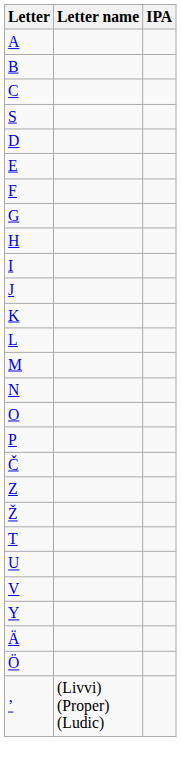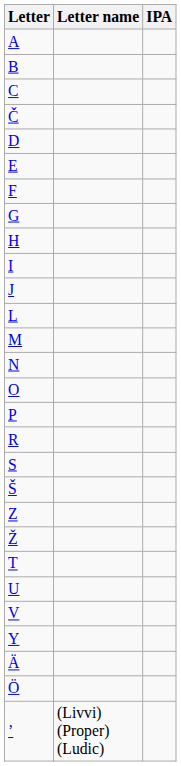 <table class="wikitable">
 <tr>
 <th scope="col">Letter</th>
 <th scope="col">Letter name</th>
 <th scope="col">IPA</th>
 </tr>
 <tr>
 <td><a href='#'>A</a></td>
 <td></td>
 <td></td>
 </tr>
 <tr>
 <td><a href='#'>B</a></td>
 <td></td>
 <td></td>
 </tr>
 <tr>
 <td><a href='#'>C</a></td>
 <td></td>
 <td></td>
 </tr>
 <tr>
-<td><a href='#'>S</a></td>
+<td><a href='#'>Č</a></td>
 <td></td>
 <td></td>
 </tr>
 <tr>
 <td><a href='#'>D</a></td>
 <td></td>
 <td></td>
 </tr>
 <tr>
 <td><a href='#'>E</a></td>
 <td></td>
 <td></td>
 </tr>
 <tr>
 <td><a href='#'>F</a></td>
 <td></td>
 <td></td>
 </tr>
 <tr>
 <td><a href='#'>G</a></td>
 <td></td>
 <td></td>
 </tr>
 <tr>
 <td><a href='#'>H</a></td>
 <td></td>
 <td></td>
 </tr>
 <tr>
 <td><a href='#'>I</a></td>
 <td></td>
 <td></td>
 </tr>
 <tr>
 <td><a href='#'>J</a></td>
 <td></td>
 <td></td>
 </tr>
 <tr>
-<td><a href='#'>K</a></td>
-<td></td>
-<td></td>
-</tr>
-<tr>
 <td><a href='#'>L</a></td>
 <td></td>
 <td></td>
 </tr>
 <tr>
 <td><a href='#'>M</a></td>
 <td></td>
 <td></td>
 </tr>
 <tr>
 <td><a href='#'>N</a></td>
 <td></td>
 <td></td>
 </tr>
 <tr>
 <td><a href='#'>O</a></td>
 <td></td>
 <td></td>
 </tr>
 <tr>
 <td><a href='#'>P</a></td>
 <td></td>
 <td></td>
 </tr>
 <tr>
-<td><a href='#'>Č</a></td>
+<td><a href='#'>R</a></td>
+<td></td>
+<td></td>
+</tr>
+<tr>
+<td><a href='#'>S</a></td>
+<td></td>
+<td></td>
+</tr>
+<tr>
+<td><a href='#'>Š</a></td>
 <td></td>
 <td></td>
 </tr>
 <tr>
 <td><a href='#'>Z</a></td>
 <td></td>
 <td></td>
 </tr>
 <tr>
 <td><a href='#'>Ž</a></td>
 <td></td>
 <td></td>
 </tr>
 <tr>
 <td><a href='#'>T</a></td>
 <td></td>
 <td></td>
 </tr>
 <tr>
 <td><a href='#'>U</a></td>
 <td></td>
 <td></td>
 </tr>
 <tr>
 <td><a href='#'>V</a></td>
 <td></td>
 <td></td>
 </tr>
 <tr>
 <td><a href='#'>Y</a></td>
 <td></td>
 <td></td>
 </tr>
 <tr>
 <td><a href='#'>Ä</a></td>
 <td></td>
 <td></td>
 </tr>
 <tr>
 <td><a href='#'>Ö</a></td>
 <td></td>
 <td></td>
 </tr>
 <tr>
 <td><a href='#'>ʼ</a></td>
 <td> (Livvi) <br> (Proper)<br> (Ludic)</td>
 <td></td>
 </tr>
 </table>
